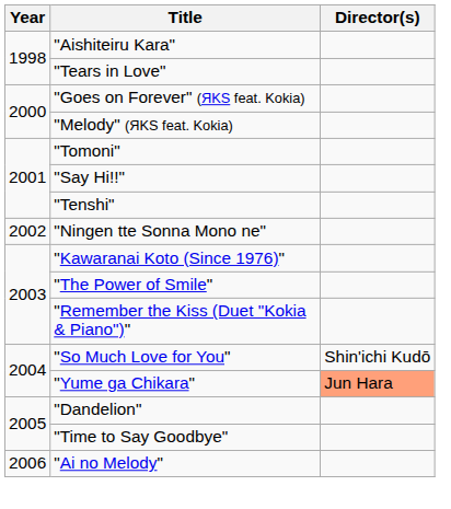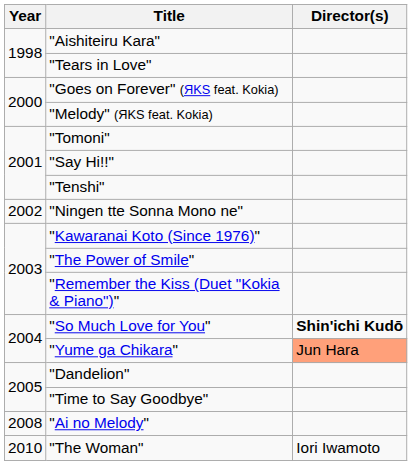 <table class="wikitable">
 <tr>
 <th width="33">Year</th>
 <th width="250">Title</th>
 <th>Director(s)</th>
 </tr>
 <tr>
 <td rowspan="2" align=center>1998</td>
 <td>"Aishiteiru Kara"</td>
 <td></td>
 </tr>
 <tr>
 <td>"Tears in Love"</td>
 <td></td>
 </tr>
 <tr>
 <td rowspan="2" align=center>2000</td>
 <td>"Goes on Forever" <small>(<a href='#'>ЯKS</a> feat. Kokia)</small></td>
 <td></td>
 </tr>
 <tr>
 <td>"Melody" <small>(ЯKS feat. Kokia)</small></td>
 <td></td>
 </tr>
 <tr>
 <td rowspan="3" align=center>2001</td>
 <td>"Tomoni"</td>
 <td></td>
 </tr>
 <tr>
 <td>"Say Hi!!"</td>
 <td></td>
 </tr>
 <tr>
 <td>"Tenshi"</td>
 <td></td>
 </tr>
 <tr>
 <td rowspan="1" align=center>2002</td>
 <td>"Ningen tte Sonna Mono ne"</td>
 <td></td>
 </tr>
 <tr>
 <td rowspan="3" align=center>2003</td>
 <td>"<a href='#'>Kawaranai Koto (Since 1976)</a>"</td>
 <td></td>
 </tr>
 <tr>
 <td>"<a href='#'>The Power of Smile</a>"</td>
 <td></td>
 </tr>
 <tr>
 <td>"<a href='#'>Remember the Kiss (Duet "Kokia & Piano")</a>"</td>
 <td></td>
 </tr>
 <tr>
 <td rowspan="2" align=center>2004</td>
 <td>"<a href='#'>So Much Love for You</a>"</td>
-<td>Shin'ichi Kudō</td>
+<td><strong>Shin'ichi Kudō</strong></td>
 </tr>
 <tr>
 <td>"<a href='#'>Yume ga Chikara</a>"</td>
 <td style="background: lightsalmon;">Jun Hara</td>
 </tr>
 <tr>
 <td rowspan="2" align=center>2005</td>
 <td>"Dandelion"</td>
 <td></td>
 </tr>
 <tr>
 <td>"Time to Say Goodbye"</td>
 <td></td>
 </tr>
 <tr>
-<td rowspan="1" align=center>2006</td>
+<td rowspan="1" align=center>2008</td>
 <td>"<a href='#'>Ai no Melody</a>"</td>
 <td></td>
 </tr>
+<tr>
+<td rowspan="1" align=center>2010</td>
+<td>"The Woman"</td>
+<td>Iori Iwamoto</td>
+</tr>
 </table>
